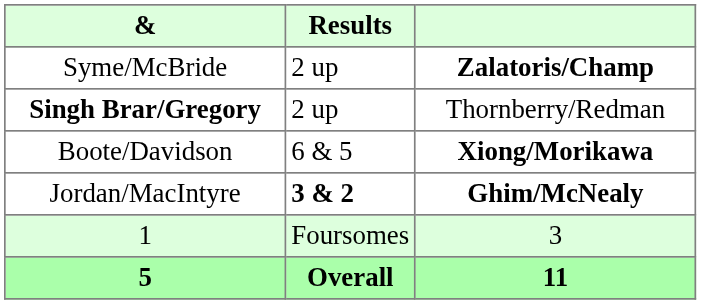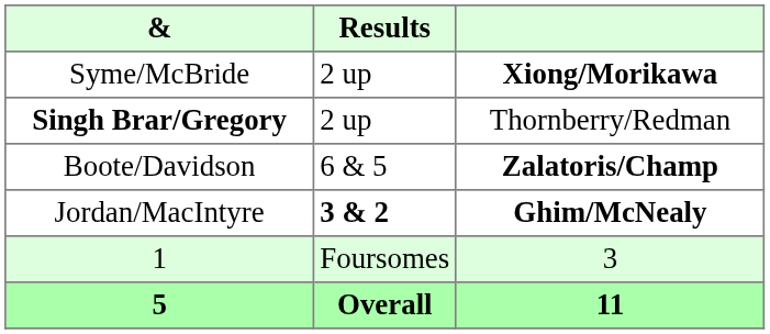 <table border="1" cellpadding="3" style="border-collapse:collapse; text-align:center;">
 <tr style="background:#ddffdd;">
 <th width=160> & </th>
 <th>Results</th>
 <th width=160></th>
 </tr>
 <tr>
 <td>Syme/McBride</td>
 <td align=left> 2 up</td>
-<td><strong>Zalatoris/Champ</strong></td>
+<td><strong>Xiong/Morikawa</strong></td>
 </tr>
 <tr>
 <td><strong>Singh Brar/Gregory</strong></td>
 <td align=left> 2 up</td>
 <td>Thornberry/Redman</td>
 </tr>
 <tr>
 <td>Boote/Davidson</td>
 <td align=left> 6 & 5</td>
-<td><strong>Xiong/Morikawa</strong></td>
+<td><strong>Zalatoris/Champ</strong></td>
 </tr>
 <tr>
 <td>Jordan/MacIntyre</td>
 <td align=left><strong> 3 & 2</strong></td>
 <td><strong>Ghim/McNealy</strong></td>
 </tr>
 <tr style="background:#ddffdd;">
 <td>1</td>
 <td>Foursomes</td>
 <td>3</td>
 </tr>
 <tr style="background:#aaffaa;">
 <th>5</th>
 <th>Overall</th>
 <th>11</th>
 </tr>
 </table>
